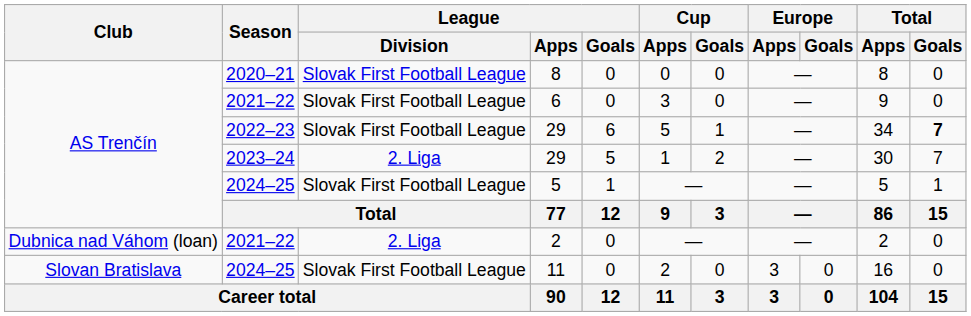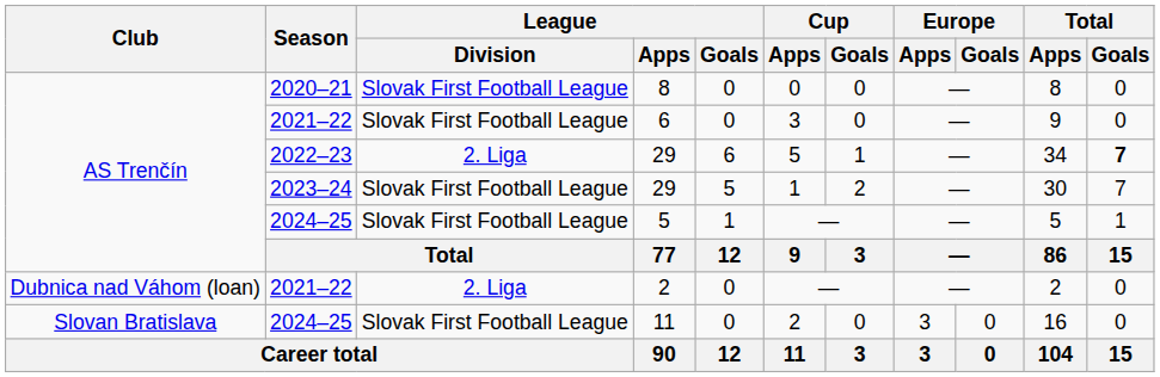 <table class="wikitable" style="text-align:center">
 <tr>
 <th rowspan="2">Club</th>
 <th rowspan="2">Season</th>
 <th colspan="3">League</th>
 <th colspan="2">Cup</th>
 <th colspan="2">Europe</th>
 <th colspan="2">Total</th>
 </tr>
 <tr>
 <th>Division</th>
 <th>Apps</th>
 <th>Goals</th>
 <th>Apps</th>
 <th>Goals</th>
 <th>Apps</th>
 <th>Goals</th>
 <th>Apps</th>
 <th>Goals</th>
 </tr>
 <tr>
 <td rowspan="6"><a href='#'>AS Trenčín</a></td>
 <td><a href='#'>2020–21</a></td>
 <td><a href='#'>Slovak First Football League</a></td>
 <td>8</td>
 <td>0</td>
 <td>0</td>
 <td>0</td>
 <td colspan="2">—</td>
 <td>8</td>
 <td>0</td>
 </tr>
 <tr>
 <td><a href='#'>2021–22</a></td>
 <td>Slovak First Football League</td>
 <td>6</td>
 <td>0</td>
 <td>3</td>
 <td>0</td>
 <td colspan="2">—</td>
 <td>9</td>
 <td>0</td>
 </tr>
 <tr>
 <td><a href='#'>2022–23</a></td>
-<td>Slovak First Football League</td>
+<td><a href='#'>2. Liga</a></td>
 <td>29</td>
 <td>6</td>
 <td>5</td>
 <td>1</td>
 <td colspan="2">—</td>
 <td>34</td>
 <td><strong>7</strong></td>
 </tr>
 <tr>
 <td><a href='#'>2023–24</a></td>
-<td><a href='#'>2. Liga</a></td>
+<td>Slovak First Football League</td>
 <td>29</td>
 <td>5</td>
 <td>1</td>
 <td>2</td>
 <td colspan="2">—</td>
 <td>30</td>
 <td>7</td>
 </tr>
 <tr>
 <td><a href='#'>2024–25</a></td>
 <td>Slovak First Football League</td>
 <td>5</td>
 <td>1</td>
 <td colspan="2">—</td>
 <td colspan="2">—</td>
 <td>5</td>
 <td>1</td>
 </tr>
 <tr>
 <th colspan="2">Total</th>
 <th>77</th>
 <th>12</th>
 <th>9</th>
 <th>3</th>
 <th colspan="2">—</th>
 <th>86</th>
 <th>15</th>
 </tr>
 <tr>
 <td><a href='#'>Dubnica nad Váhom</a> (loan)</td>
 <td><a href='#'>2021–22</a></td>
 <td><a href='#'>2. Liga</a></td>
 <td>2</td>
 <td>0</td>
 <td colspan="2">—</td>
 <td colspan="2">—</td>
 <td>2</td>
 <td>0</td>
 </tr>
 <tr>
 <td><a href='#'>Slovan Bratislava</a></td>
 <td><a href='#'>2024–25</a></td>
 <td>Slovak First Football League</td>
 <td>11</td>
 <td>0</td>
 <td>2</td>
 <td>0</td>
 <td>3</td>
 <td>0</td>
 <td>16</td>
 <td>0</td>
 </tr>
 <tr>
 <th colspan="3">Career total</th>
 <th>90</th>
 <th>12</th>
 <th>11</th>
 <th>3</th>
 <th>3</th>
 <th>0</th>
 <th>104</th>
 <th>15</th>
 </tr>
 </table>
